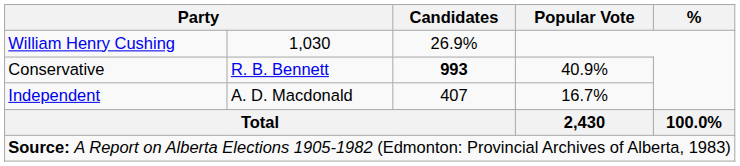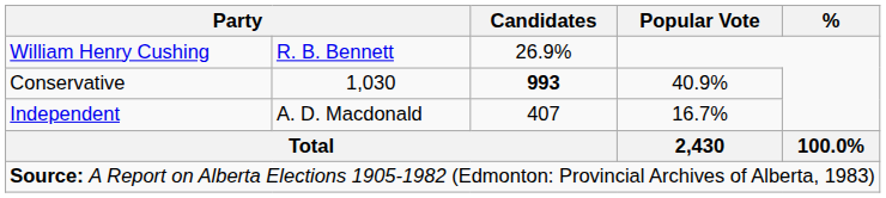 <table class="wikitable">
 <tr>
 <th colspan="2">Party</th>
 <th>Candidates</th>
 <th>Popular Vote</th>
 <th>%</th>
 </tr>
 <tr>
 <td> <a href='#'>William Henry Cushing</a></td>
-<td align=center>1,030</td>
+<td><a href='#'>R. B. Bennett</a></td>
 <td align=center>26.9%</td>
 </tr>
 <tr>
 <td>Conservative</td>
-<td><a href='#'>R. B. Bennett</a></td>
+<td align=center>1,030</td>
 <td align=center><strong>993</strong></td>
 <td align=center>40.9%</td>
 </tr>
 <tr>
 <td><a href='#'>Independent</a></td>
 <td>A. D. Macdonald</td>
 <td align=center>407</td>
 <td align=center>16.7%</td>
 </tr>
 <tr>
 <th colspan=3>Total</th>
 <th>2,430</th>
 <th>100.0%</th>
 </tr>
 <tr>
 <td align=center colspan=5><strong>Source:</strong> <em>A Report on Alberta Elections 1905-1982</em> (Edmonton:  Provincial Archives of Alberta, 1983)</td>
 </tr>
 </table>
